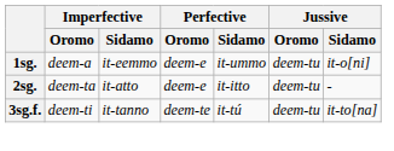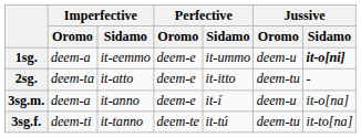 <table class="wikitable">
 <tr>
 <th rowspan="2"></th>
 <th colspan="2">Imperfective</th>
 <th colspan="2">Perfective</th>
 <th colspan="2">Jussive</th>
 </tr>
 <tr>
 <th>Oromo</th>
 <th>Sidamo</th>
 <th>Oromo</th>
 <th>Sidamo</th>
 <th>Oromo</th>
 <th>Sidamo</th>
 </tr>
 <tr>
 <th>1sg.</th>
 <td><em>deem-a</em></td>
 <td><em>it-eemmo</em></td>
 <td><em>deem-e</em></td>
 <td><em>it-ummo</em></td>
-<td><em>deem-tu</em></td>
-<td><em>it-o[ni]</em></td>
+<td><em>deem-u</em></td>
+<td><strong><em>it-o[ni]</em></strong></td>
 </tr>
 <tr>
 <th>2sg.</th>
 <td><em>deem-ta</em></td>
 <td><em>it-atto</em></td>
 <td><em>deem-e</em></td>
 <td><em>it-itto</em></td>
 <td><em>deem-tu</em></td>
 <td>-</td>
 </tr>
 <tr>
+<th>3sg.m.</th>
+<td><em>deem-a</em></td>
+<td><em>it-anno</em></td>
+<td><em>deem-e</em></td>
+<td><em>it-í</em></td>
+<td><em>deem-u</em></td>
+<td><em>it-o[na]</em></td>
+</tr>
+<tr>
 <th>3sg.f.</th>
 <td><em>deem-ti</em></td>
 <td><em>it-tanno</em></td>
 <td><em>deem-te</em></td>
 <td><em>it-tú</em></td>
 <td><em>deem-tu</em></td>
 <td><em>it-to[na]</em></td>
 </tr>
 </table>
